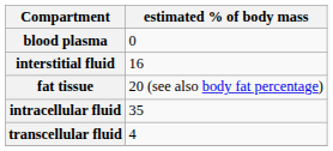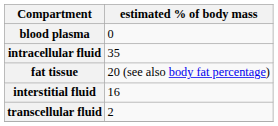 <table class="wikitable">
 <tr>
 <th>Compartment</th>
 <th>estimated % of body mass</th>
 </tr>
 <tr>
 <th>blood plasma</th>
 <td>0</td>
 </tr>
 <tr>
-<th>interstitial fluid</th>
-<td>16</td>
+<th>intracellular fluid</th>
+<td>35</td>
 </tr>
 <tr>
 <th>fat tissue</th>
 <td>20 (see also <a href='#'>body fat percentage</a>)</td>
 </tr>
 <tr>
-<th>intracellular fluid</th>
-<td>35</td>
+<th>interstitial fluid</th>
+<td>16</td>
 </tr>
 <tr>
 <th>transcellular fluid</th>
-<td>4</td>
+<td>2</td>
 </tr>
 <tr>
 </tr>
 </table>
